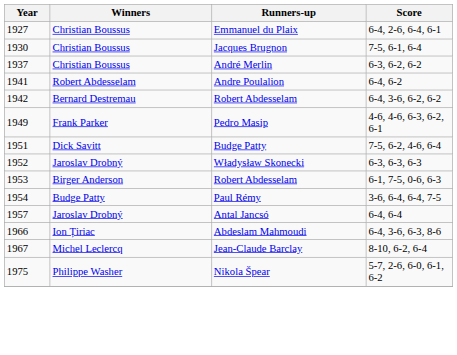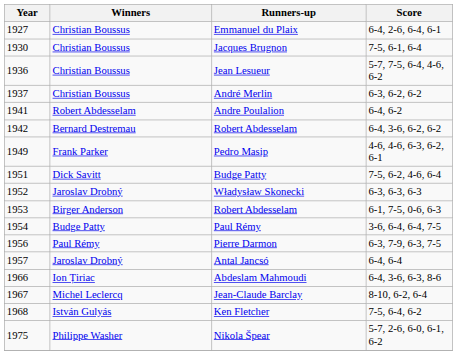 <table class="wikitable" style="font-size:98%;">
 <tr>
 <th style="width:60px;">Year</th>
 <th style="width:230px;">Winners</th>
 <th style="width:220px;">Runners-up</th>
 <th style="width:120px;">Score</th>
 </tr>
 <tr>
 <td>1927</td>
 <td><a href='#'>Christian Boussus</a></td>
 <td> <a href='#'>Emmanuel du Plaix</a></td>
 <td>6-4, 2-6, 6-4, 6-1</td>
 </tr>
 <tr>
 <td>1930</td>
 <td><a href='#'>Christian Boussus</a></td>
 <td> <a href='#'>Jacques Brugnon</a></td>
 <td>7-5, 6-1, 6-4</td>
+</tr>
+<tr>
+<td>1936</td>
+<td><a href='#'>Christian Boussus</a></td>
+<td> <a href='#'>Jean Lesueur</a></td>
+<td>5-7, 7-5, 6-4, 4-6, 6-2</td>
 </tr>
 <tr>
 <td>1937</td>
 <td><a href='#'>Christian Boussus</a></td>
 <td> <a href='#'>André Merlin</a></td>
 <td>6-3, 6-2, 6-2</td>
 </tr>
 <tr>
 <td>1941</td>
 <td><a href='#'>Robert Abdesselam</a></td>
 <td> <a href='#'>Andre Poulalion</a></td>
 <td>6-4, 6-2</td>
 </tr>
 <tr>
 <td>1942</td>
 <td><a href='#'>Bernard Destremau</a></td>
 <td> <a href='#'>Robert Abdesselam</a></td>
 <td>6-4, 3-6, 6-2, 6-2</td>
 </tr>
 <tr>
 <td>1949</td>
 <td> <a href='#'>Frank Parker</a></td>
 <td> <a href='#'>Pedro Masip</a></td>
 <td>4-6, 4-6, 6-3, 6-2, 6-1</td>
 </tr>
 <tr>
 <td>1951</td>
 <td> <a href='#'>Dick Savitt</a></td>
 <td> <a href='#'>Budge Patty</a></td>
 <td>7-5, 6-2, 4-6, 6-4</td>
 </tr>
 <tr>
 <td>1952</td>
 <td> <a href='#'>Jaroslav Drobný</a></td>
 <td> <a href='#'>Władysław Skonecki</a></td>
 <td>6-3, 6-3, 6-3</td>
 </tr>
 <tr>
 <td>1953</td>
 <td><a href='#'>Birger Anderson</a></td>
 <td> <a href='#'>Robert Abdesselam</a></td>
 <td>6-1, 7-5, 0-6, 6-3</td>
 </tr>
 <tr>
 <td>1954</td>
 <td> <a href='#'>Budge Patty</a></td>
 <td> <a href='#'>Paul Rémy</a></td>
 <td>3-6, 6-4, 6-4, 7-5</td>
 </tr>
 <tr>
+<td>1956</td>
+<td> <a href='#'>Paul Rémy</a></td>
+<td> <a href='#'>Pierre Darmon</a></td>
+<td>6-3, 7-9, 6-3, 7-5</td>
+</tr>
+<tr>
 <td>1957</td>
 <td> <a href='#'>Jaroslav Drobný</a></td>
 <td> <a href='#'>Antal Jancsó</a></td>
 <td>6-4, 6-4</td>
 </tr>
 <tr>
 <td>1966</td>
 <td><a href='#'>Ion Țiriac</a></td>
 <td> <a href='#'>Abdeslam Mahmoudi</a></td>
 <td>6-4, 3-6, 6-3, 8-6</td>
 </tr>
 <tr>
 <td>1967</td>
 <td><a href='#'>Michel Leclercq</a></td>
 <td> <a href='#'>Jean-Claude Barclay</a></td>
 <td>8-10, 6-2, 6-4</td>
 </tr>
 <tr>
+<td>1968</td>
+<td><a href='#'>István Gulyás</a></td>
+<td> <a href='#'>Ken Fletcher</a></td>
+<td>7-5, 6-4, 6-2</td>
+</tr>
+<tr>
 <td>1975</td>
 <td> <a href='#'>Philippe Washer</a></td>
 <td> <a href='#'>Nikola Špear</a></td>
 <td>5-7, 2-6, 6-0, 6-1, 6-2</td>
 </tr>
 <tr>
 </tr>
 </table>
